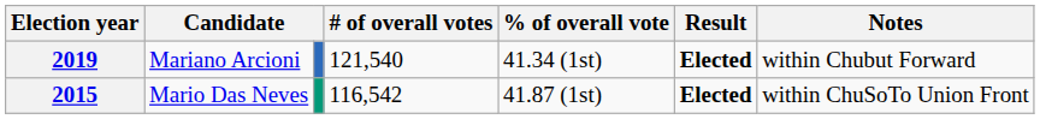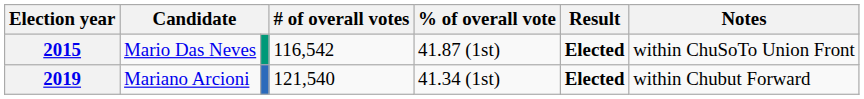 <table class=wikitable>
 <tr>
 <th>Election year</th>
 <th colspan="2">Candidate</th>
 <th># of overall votes</th>
 <th>% of overall vote</th>
 <th>Result</th>
 <th>Notes</th>
 </tr>
 <tr>
+<th><a href='#'>2015</a></th>
+<td><a href='#'>Mario Das Neves</a></td>
+<td bgcolor="#009978"></td>
+<td>116,542</td>
+<td>41.87 (1st)</td>
+<td> <strong>Elected</strong></td>
+<td>within ChuSoTo Union Front</td>
+</tr>
+<tr>
 <th><a href='#'>2019</a></th>
 <td><a href='#'>Mariano Arcioni</a></td>
 <td bgcolor="#2C6ABB"></td>
 <td>121,540</td>
 <td>41.34 (1st)</td>
 <td> <strong>Elected</strong></td>
 <td>within Chubut Forward</td>
 </tr>
-<tr>
-<th><a href='#'>2015</a></th>
-<td><a href='#'>Mario Das Neves</a></td>
-<td bgcolor="#009978"></td>
-<td>116,542</td>
-<td>41.87 (1st)</td>
-<td> <strong>Elected</strong></td>
-<td>within ChuSoTo Union Front</td>
-</tr>
 </table>
